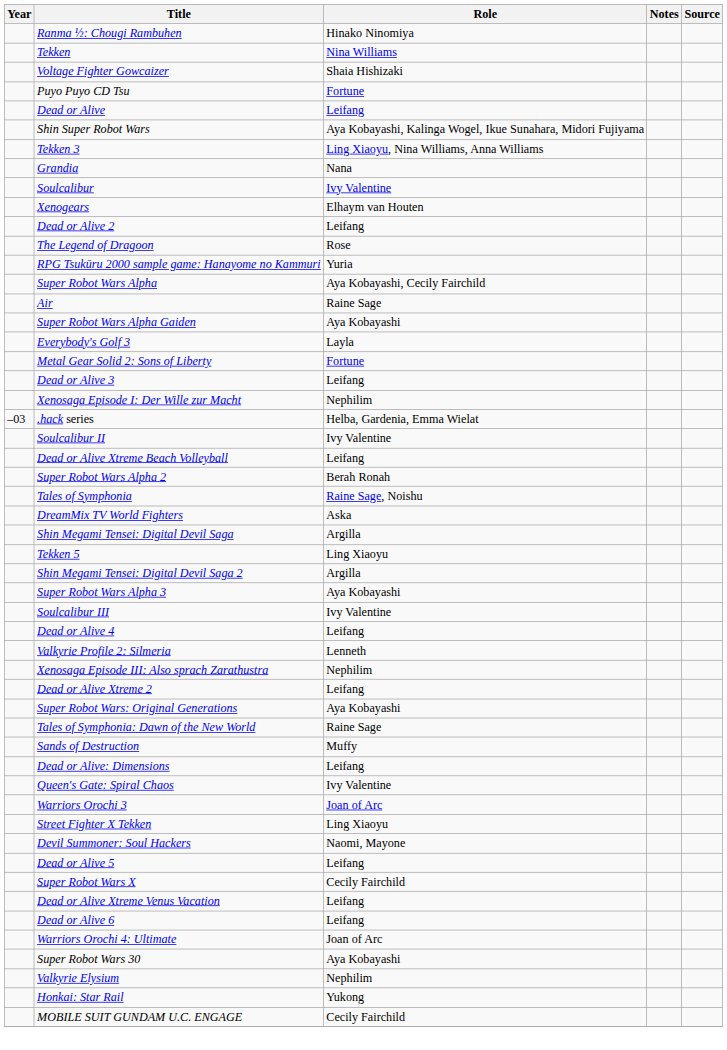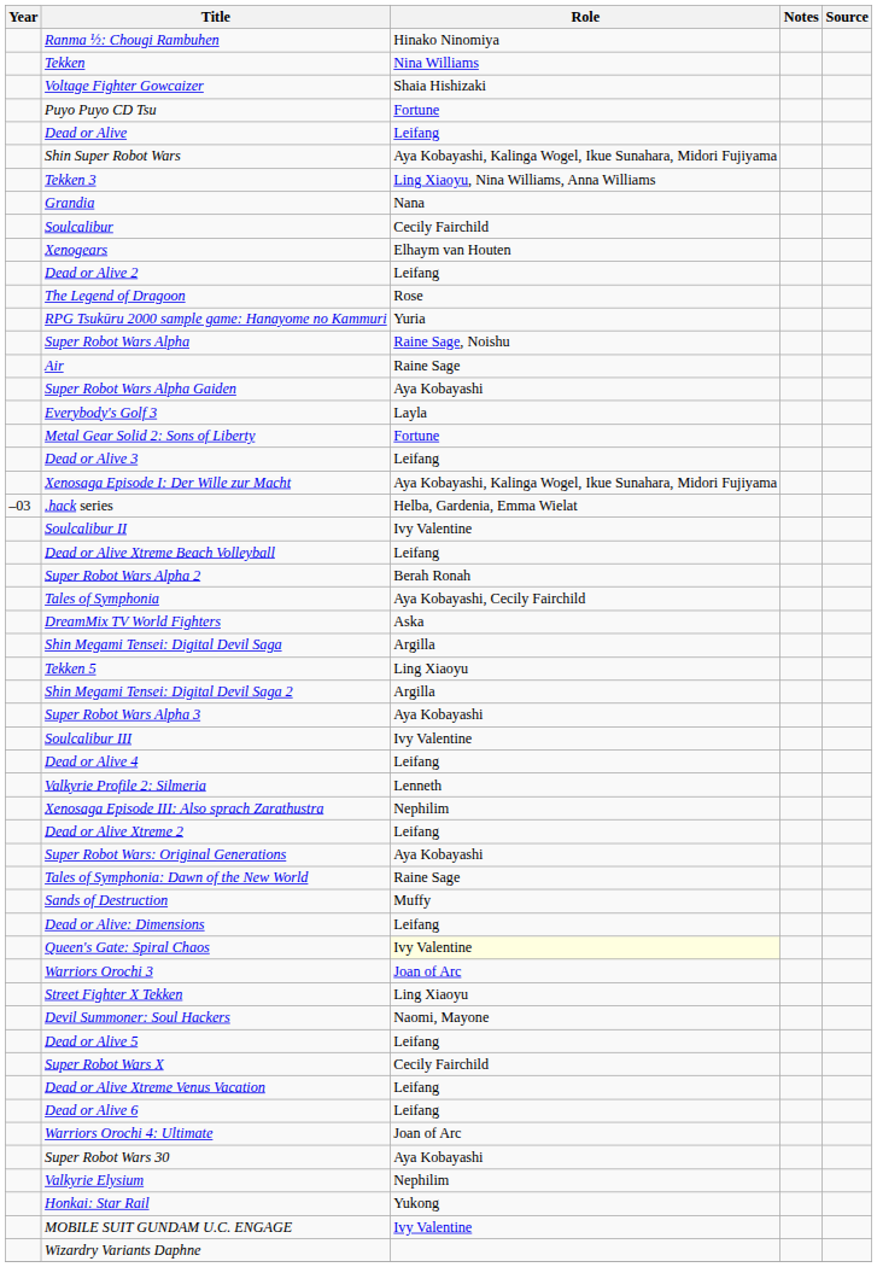 <table class="wikitable sortable">
 <tr>
 <th>Year</th>
 <th>Title</th>
 <th>Role</th>
 <th>Notes</th>
 <th>Source</th>
 </tr>
 <tr>
 <td></td>
 <td><em><a href='#'>Ranma ½: Chougi Rambuhen</a></em></td>
 <td>Hinako Ninomiya</td>
 <td></td>
 <td></td>
 </tr>
 <tr>
 <td></td>
 <td><em><a href='#'>Tekken</a></em></td>
 <td><a href='#'>Nina Williams</a></td>
 <td></td>
 <td></td>
 </tr>
 <tr>
 <td></td>
 <td><em><a href='#'>Voltage Fighter Gowcaizer</a></em></td>
 <td>Shaia Hishizaki</td>
 <td></td>
 <td></td>
 </tr>
 <tr>
 <td></td>
 <td><em>Puyo Puyo CD Tsu</em></td>
 <td><a href='#'>Fortune</a></td>
 <td></td>
 <td></td>
 </tr>
 <tr>
 <td></td>
 <td><em><a href='#'>Dead or Alive</a></em></td>
 <td><a href='#'>Leifang</a></td>
 <td></td>
 <td></td>
 </tr>
 <tr>
 <td></td>
 <td><em>Shin Super Robot Wars</em></td>
 <td>Aya Kobayashi, Kalinga Wogel, Ikue Sunahara, Midori Fujiyama</td>
 <td></td>
 <td></td>
 </tr>
 <tr>
 <td></td>
 <td><em><a href='#'>Tekken 3</a></em></td>
 <td><a href='#'>Ling Xiaoyu</a>, Nina Williams, Anna Williams</td>
 <td></td>
 <td></td>
 </tr>
 <tr>
 <td></td>
 <td><em><a href='#'>Grandia</a></em></td>
 <td>Nana </td>
 <td></td>
 <td></td>
 </tr>
 <tr>
 <td></td>
 <td><em><a href='#'>Soulcalibur</a></em></td>
-<td><a href='#'>Ivy Valentine</a></td>
+<td>Cecily Fairchild</td>
 <td></td>
 <td></td>
 </tr>
 <tr>
 <td></td>
 <td><em><a href='#'>Xenogears</a></em></td>
 <td>Elhaym van Houten</td>
 <td></td>
 <td></td>
 </tr>
 <tr>
 <td></td>
 <td><em><a href='#'>Dead or Alive 2</a></em></td>
 <td>Leifang</td>
 <td></td>
 <td></td>
 </tr>
 <tr>
 <td></td>
 <td><em><a href='#'>The Legend of Dragoon</a></em></td>
 <td>Rose</td>
 <td></td>
 <td></td>
 </tr>
 <tr>
 <td></td>
 <td><em><a href='#'>RPG Tsukūru 2000 sample game: Hanayome no Kammuri</a></em></td>
 <td>Yuria</td>
 <td></td>
 <td></td>
 </tr>
 <tr>
 <td></td>
 <td><em><a href='#'>Super Robot Wars Alpha</a></em></td>
-<td>Aya Kobayashi, Cecily Fairchild</td>
+<td><a href='#'>Raine Sage</a>, Noishu</td>
 <td></td>
 <td></td>
 </tr>
 <tr>
 <td></td>
 <td><em><a href='#'>Air</a></em></td>
 <td>Raine Sage</td>
 <td></td>
 <td></td>
 </tr>
 <tr>
 <td></td>
 <td><em><a href='#'>Super Robot Wars Alpha Gaiden</a></em></td>
 <td>Aya Kobayashi</td>
 <td></td>
 <td></td>
 </tr>
 <tr>
 <td></td>
 <td><em><a href='#'>Everybody's Golf 3</a></em></td>
 <td>Layla</td>
 <td></td>
 <td></td>
 </tr>
 <tr>
 <td></td>
 <td><em><a href='#'>Metal Gear Solid 2: Sons of Liberty</a></em></td>
 <td><a href='#'>Fortune</a></td>
 <td></td>
 <td></td>
 </tr>
 <tr>
 <td></td>
 <td><em><a href='#'>Dead or Alive 3</a></em></td>
 <td>Leifang</td>
 <td></td>
 <td></td>
 </tr>
 <tr>
 <td></td>
 <td><em><a href='#'>Xenosaga Episode I: Der Wille zur Macht</a></em></td>
-<td>Nephilim</td>
+<td>Aya Kobayashi, Kalinga Wogel, Ikue Sunahara, Midori Fujiyama</td>
 <td></td>
 <td></td>
 </tr>
 <tr>
 <td>–03</td>
 <td><em><a href='#'>.hack</a></em> series</td>
 <td>Helba, Gardenia, Emma Wielat</td>
 <td></td>
 <td></td>
 </tr>
 <tr>
 <td></td>
 <td><em><a href='#'>Soulcalibur II</a></em></td>
 <td>Ivy Valentine</td>
 <td></td>
 <td></td>
 </tr>
 <tr>
 <td></td>
 <td><em><a href='#'>Dead or Alive Xtreme Beach Volleyball</a></em></td>
 <td>Leifang</td>
 <td></td>
 <td></td>
 </tr>
 <tr>
 <td></td>
 <td><em><a href='#'>Super Robot Wars Alpha 2</a></em></td>
 <td>Berah Ronah</td>
 <td></td>
 <td></td>
 </tr>
 <tr>
 <td></td>
 <td><em><a href='#'>Tales of Symphonia</a></em></td>
-<td><a href='#'>Raine Sage</a>, Noishu</td>
+<td>Aya Kobayashi, Cecily Fairchild</td>
 <td></td>
 <td></td>
 </tr>
 <tr>
 <td></td>
 <td><em><a href='#'>DreamMix TV World Fighters</a></em></td>
 <td>Aska</td>
 <td></td>
 <td></td>
 </tr>
 <tr>
 <td></td>
 <td><em><a href='#'>Shin Megami Tensei: Digital Devil Saga</a></em></td>
 <td>Argilla</td>
 <td></td>
 <td></td>
 </tr>
 <tr>
 <td></td>
 <td><em><a href='#'>Tekken 5</a></em></td>
 <td>Ling Xiaoyu</td>
 <td></td>
 <td></td>
 </tr>
 <tr>
 <td></td>
 <td><em><a href='#'>Shin Megami Tensei: Digital Devil Saga 2</a></em></td>
 <td>Argilla</td>
 <td></td>
 <td></td>
 </tr>
 <tr>
 <td></td>
 <td><em><a href='#'>Super Robot Wars Alpha 3</a></em></td>
 <td>Aya Kobayashi</td>
 <td></td>
 <td></td>
 </tr>
 <tr>
 <td></td>
 <td><em><a href='#'>Soulcalibur III</a></em></td>
 <td>Ivy Valentine</td>
 <td></td>
 <td></td>
 </tr>
 <tr>
 <td></td>
 <td><em><a href='#'>Dead or Alive 4</a></em></td>
 <td>Leifang</td>
 <td></td>
 <td></td>
 </tr>
 <tr>
 <td></td>
 <td><em><a href='#'>Valkyrie Profile 2: Silmeria</a></em></td>
 <td>Lenneth</td>
 <td></td>
 <td></td>
 </tr>
 <tr>
 <td></td>
 <td><em><a href='#'>Xenosaga Episode III: Also sprach Zarathustra</a></em></td>
 <td>Nephilim</td>
 <td></td>
 <td></td>
 </tr>
 <tr>
 <td></td>
 <td><em><a href='#'>Dead or Alive Xtreme 2</a></em></td>
 <td>Leifang</td>
 <td></td>
 <td></td>
 </tr>
 <tr>
 <td></td>
 <td><em><a href='#'>Super Robot Wars: Original Generations</a></em></td>
 <td>Aya Kobayashi</td>
 <td></td>
 <td></td>
 </tr>
 <tr>
 <td></td>
 <td><em><a href='#'>Tales of Symphonia: Dawn of the New World</a></em></td>
 <td>Raine Sage</td>
 <td></td>
 <td></td>
 </tr>
 <tr>
 <td></td>
 <td><em><a href='#'>Sands of Destruction</a></em></td>
 <td>Muffy</td>
 <td></td>
 <td></td>
 </tr>
 <tr>
 <td></td>
 <td><em><a href='#'>Dead or Alive: Dimensions</a></em></td>
 <td>Leifang</td>
 <td></td>
 <td></td>
 </tr>
 <tr>
 <td></td>
 <td><em><a href='#'>Queen's Gate: Spiral Chaos</a></em></td>
-<td>Ivy Valentine</td>
+<td style="background: lightyellow;">Ivy Valentine</td>
 <td></td>
 <td></td>
 </tr>
 <tr>
 <td></td>
 <td><em><a href='#'>Warriors Orochi 3</a></em></td>
 <td><a href='#'>Joan of Arc</a></td>
 <td></td>
 <td></td>
 </tr>
 <tr>
 <td></td>
 <td><em><a href='#'>Street Fighter X Tekken</a></em></td>
 <td>Ling Xiaoyu</td>
 <td></td>
 <td></td>
 </tr>
 <tr>
 <td></td>
 <td><em><a href='#'>Devil Summoner: Soul Hackers</a></em></td>
 <td>Naomi, Mayone</td>
 <td></td>
 <td></td>
 </tr>
 <tr>
 <td></td>
 <td><em><a href='#'>Dead or Alive 5</a></em></td>
 <td>Leifang</td>
 <td></td>
 <td></td>
 </tr>
 <tr>
 <td></td>
 <td><em><a href='#'>Super Robot Wars X</a></em></td>
 <td>Cecily Fairchild</td>
 <td></td>
 <td></td>
 </tr>
 <tr>
 <td></td>
 <td><em><a href='#'>Dead or Alive Xtreme Venus Vacation</a></em></td>
 <td>Leifang</td>
 <td></td>
 <td></td>
 </tr>
 <tr>
 <td></td>
 <td><em><a href='#'>Dead or Alive 6</a></em></td>
 <td>Leifang</td>
 <td></td>
 <td></td>
 </tr>
 <tr>
 <td></td>
 <td><em><a href='#'>Warriors Orochi 4: Ultimate</a></em></td>
 <td>Joan of Arc</td>
 <td></td>
 <td></td>
 </tr>
 <tr>
 <td></td>
 <td><em>Super Robot Wars 30</em></td>
 <td>Aya Kobayashi</td>
 <td></td>
 <td></td>
 </tr>
 <tr>
 <td></td>
 <td><em><a href='#'>Valkyrie Elysium</a></em></td>
 <td>Nephilim</td>
 <td></td>
 <td></td>
 </tr>
 <tr>
 <td></td>
 <td><em><a href='#'>Honkai: Star Rail</a></em></td>
 <td>Yukong</td>
 <td></td>
 <td></td>
 </tr>
 <tr>
 <td></td>
 <td><em>MOBILE SUIT GUNDAM U.C. ENGAGE</em></td>
-<td>Cecily Fairchild</td>
+<td><a href='#'>Ivy Valentine</a></td>
+<td></td>
+<td></td>
+</tr>
+<tr>
+<td></td>
+<td><em>Wizardry Variants Daphne</em></td>
+<td></td>
 <td></td>
 <td></td>
 </tr>
 <tr>
 </tr>
 </table>
